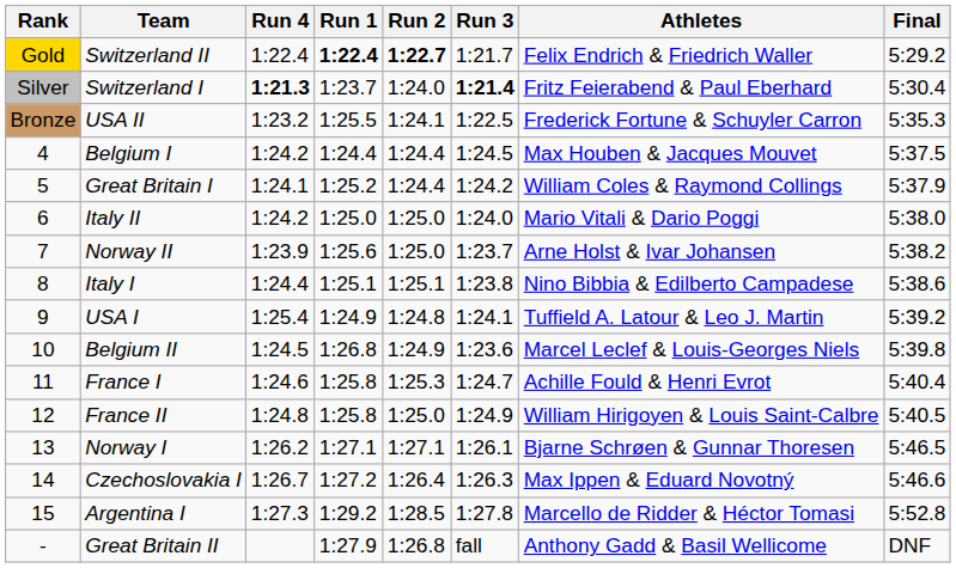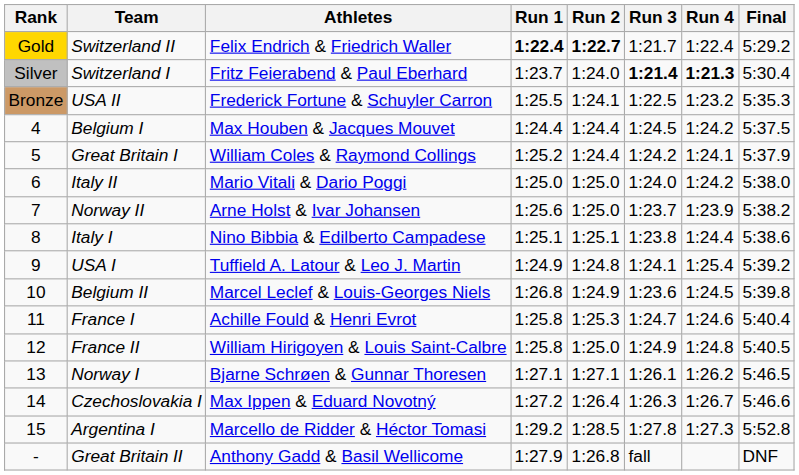 <table class="wikitable">
 <tr>
 <th>Rank</th>
 <th>Team</th>
-<th>Run 4</th>
+<th>Athletes</th>
 <th>Run 1</th>
 <th>Run 2</th>
 <th>Run 3</th>
-<th>Athletes</th>
+<th>Run 4</th>
 <th>Final</th>
 </tr>
 <tr>
 <td bgcolor='gold' align='center'>Gold</td>
 <td> <em>Switzerland II</em></td>
-<td>1:22.4</td>
+<td><a href='#'>Felix Endrich</a> & <a href='#'>Friedrich Waller</a></td>
 <td><strong>1:22.4</strong></td>
 <td><strong>1:22.7</strong></td>
 <td>1:21.7</td>
-<td><a href='#'>Felix Endrich</a> & <a href='#'>Friedrich Waller</a></td>
+<td>1:22.4</td>
 <td>5:29.2</td>
 </tr>
 <tr>
 <td bgcolor='silver' align='center'>Silver</td>
 <td> <em>Switzerland I</em></td>
-<td><strong>1:21.3</strong></td>
+<td><a href='#'>Fritz Feierabend</a> & <a href='#'>Paul Eberhard</a></td>
 <td>1:23.7</td>
 <td>1:24.0</td>
 <td><strong>1:21.4</strong></td>
-<td><a href='#'>Fritz Feierabend</a> & <a href='#'>Paul Eberhard</a></td>
+<td><strong>1:21.3</strong></td>
 <td>5:30.4</td>
 </tr>
 <tr>
 <td bgcolor='#CC9966' align='center'>Bronze</td>
 <td> <em>USA II</em></td>
-<td>1:23.2</td>
+<td><a href='#'>Frederick Fortune</a> & <a href='#'>Schuyler Carron</a></td>
 <td>1:25.5</td>
 <td>1:24.1</td>
 <td>1:22.5</td>
-<td><a href='#'>Frederick Fortune</a> & <a href='#'>Schuyler Carron</a></td>
+<td>1:23.2</td>
 <td>5:35.3</td>
 </tr>
 <tr>
 <td align='center'>4</td>
 <td> <em>Belgium I</em></td>
-<td>1:24.2</td>
+<td><a href='#'>Max Houben</a> & <a href='#'>Jacques Mouvet</a></td>
 <td>1:24.4</td>
 <td>1:24.4</td>
 <td>1:24.5</td>
-<td><a href='#'>Max Houben</a> & <a href='#'>Jacques Mouvet</a></td>
+<td>1:24.2</td>
 <td>5:37.5</td>
 </tr>
 <tr>
 <td align='center'>5</td>
 <td> <em>Great Britain I</em></td>
-<td>1:24.1</td>
+<td><a href='#'>William Coles</a> & <a href='#'>Raymond Collings</a></td>
 <td>1:25.2</td>
 <td>1:24.4</td>
 <td>1:24.2</td>
-<td><a href='#'>William Coles</a> & <a href='#'>Raymond Collings</a></td>
+<td>1:24.1</td>
 <td>5:37.9</td>
 </tr>
 <tr>
 <td align='center'>6</td>
 <td> <em> Italy II</em></td>
-<td>1:24.2</td>
+<td><a href='#'>Mario Vitali</a> & <a href='#'>Dario Poggi</a></td>
 <td>1:25.0</td>
 <td>1:25.0</td>
 <td>1:24.0</td>
-<td><a href='#'>Mario Vitali</a> & <a href='#'>Dario Poggi</a></td>
+<td>1:24.2</td>
 <td>5:38.0</td>
 </tr>
 <tr>
 <td align='center'>7</td>
 <td> <em>Norway II</em></td>
-<td>1:23.9</td>
+<td><a href='#'>Arne Holst</a> & <a href='#'>Ivar Johansen</a></td>
 <td>1:25.6</td>
 <td>1:25.0</td>
 <td>1:23.7</td>
-<td><a href='#'>Arne Holst</a> & <a href='#'>Ivar Johansen</a></td>
+<td>1:23.9</td>
 <td>5:38.2</td>
 </tr>
 <tr>
 <td align='center'>8</td>
 <td> <em>Italy I</em></td>
-<td>1:24.4</td>
+<td><a href='#'>Nino Bibbia</a> & <a href='#'>Edilberto Campadese</a></td>
 <td>1:25.1</td>
 <td>1:25.1</td>
 <td>1:23.8</td>
-<td><a href='#'>Nino Bibbia</a> & <a href='#'>Edilberto Campadese</a></td>
+<td>1:24.4</td>
 <td>5:38.6</td>
 </tr>
 <tr>
 <td align='center'>9</td>
 <td> <em> USA I</em></td>
-<td>1:25.4</td>
+<td><a href='#'>Tuffield A. Latour</a> & <a href='#'>Leo J. Martin</a></td>
 <td>1:24.9</td>
 <td>1:24.8</td>
 <td>1:24.1</td>
-<td><a href='#'>Tuffield A. Latour</a> & <a href='#'>Leo J. Martin</a></td>
+<td>1:25.4</td>
 <td>5:39.2</td>
 </tr>
 <tr>
 <td align='center'>10</td>
 <td> <em>Belgium II</em></td>
-<td>1:24.5</td>
+<td><a href='#'>Marcel Leclef</a> & <a href='#'>Louis-Georges Niels</a></td>
 <td>1:26.8</td>
 <td>1:24.9</td>
 <td>1:23.6</td>
-<td><a href='#'>Marcel Leclef</a> & <a href='#'>Louis-Georges Niels</a></td>
+<td>1:24.5</td>
 <td>5:39.8</td>
 </tr>
 <tr>
 <td align='center'>11</td>
 <td> <em>France I</em></td>
-<td>1:24.6</td>
+<td><a href='#'>Achille Fould</a> & <a href='#'>Henri Evrot</a></td>
 <td>1:25.8</td>
 <td>1:25.3</td>
 <td>1:24.7</td>
-<td><a href='#'>Achille Fould</a> & <a href='#'>Henri Evrot</a></td>
+<td>1:24.6</td>
 <td>5:40.4</td>
 </tr>
 <tr>
 <td align='center'>12</td>
 <td> <em>France II</em></td>
-<td>1:24.8</td>
+<td><a href='#'>William Hirigoyen</a> & <a href='#'>Louis Saint-Calbre</a></td>
 <td>1:25.8</td>
 <td>1:25.0</td>
 <td>1:24.9</td>
-<td><a href='#'>William Hirigoyen</a> & <a href='#'>Louis Saint-Calbre</a></td>
+<td>1:24.8</td>
 <td>5:40.5</td>
 </tr>
 <tr>
 <td align='center'>13</td>
 <td> <em>Norway I</em></td>
-<td>1:26.2</td>
+<td><a href='#'>Bjarne Schrøen</a> & <a href='#'>Gunnar Thoresen</a></td>
 <td>1:27.1</td>
 <td>1:27.1</td>
 <td>1:26.1</td>
-<td><a href='#'>Bjarne Schrøen</a> & <a href='#'>Gunnar Thoresen</a></td>
+<td>1:26.2</td>
 <td>5:46.5</td>
 </tr>
 <tr>
 <td align='center'>14</td>
 <td> <em>Czechoslovakia I</em></td>
-<td>1:26.7</td>
+<td><a href='#'>Max Ippen</a> & <a href='#'>Eduard Novotný</a></td>
 <td>1:27.2</td>
 <td>1:26.4</td>
 <td>1:26.3</td>
-<td><a href='#'>Max Ippen</a> & <a href='#'>Eduard Novotný</a></td>
+<td>1:26.7</td>
 <td>5:46.6</td>
 </tr>
 <tr>
 <td align='center'>15</td>
 <td> <em>Argentina I</em></td>
-<td>1:27.3</td>
+<td><a href='#'>Marcello de Ridder</a> & <a href='#'>Héctor Tomasi</a></td>
 <td>1:29.2</td>
 <td>1:28.5</td>
 <td>1:27.8</td>
-<td><a href='#'>Marcello de Ridder</a> & <a href='#'>Héctor Tomasi</a></td>
+<td>1:27.3</td>
 <td>5:52.8</td>
 </tr>
 <tr>
 <td align='center'>-</td>
 <td> <em>Great Britain II</em></td>
-<td></td>
+<td><a href='#'>Anthony Gadd</a> & <a href='#'>Basil Wellicome</a></td>
 <td>1:27.9</td>
 <td>1:26.8</td>
 <td>fall</td>
-<td><a href='#'>Anthony Gadd</a> & <a href='#'>Basil Wellicome</a></td>
+<td></td>
 <td>DNF</td>
 </tr>
 </table>
